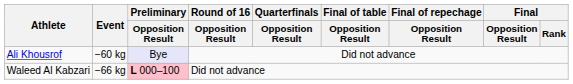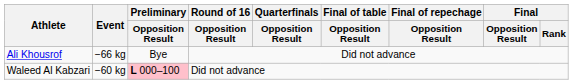 <table class="wikitable">
 <tr>
 <th rowspan="2">Athlete</th>
 <th rowspan="2">Event</th>
 <th>Preliminary</th>
 <th>Round of 16</th>
 <th>Quarterfinals</th>
 <th>Final of table</th>
 <th>Final of repechage</th>
 <th colspan="2">Final</th>
 </tr>
 <tr style="font-size:95%">
 <th>Opposition<br>Result</th>
 <th>Opposition<br>Result</th>
 <th>Opposition<br>Result</th>
 <th>Opposition<br>Result</th>
 <th>Opposition<br>Result</th>
 <th>Opposition<br>Result</th>
 <th>Rank</th>
 </tr>
 <tr>
 <td><a href='#'>Ali Khousrof</a></td>
-<td>−60 kg</td>
-<td align="center" style="background: lavender;">Bye</td>
+<td>−66 kg</td>
+<td align="center">Bye</td>
 <td colspan="6" align="center">Did not advance</td>
 </tr>
 <tr>
 <td>Waleed Al Kabzari</td>
-<td>−66 kg</td>
+<td>−60 kg</td>
 <td style="background: pink;"><strong>L</strong> 000–100</td>
 <td colspan="6">Did not advance</td>
 </tr>
 </table>
